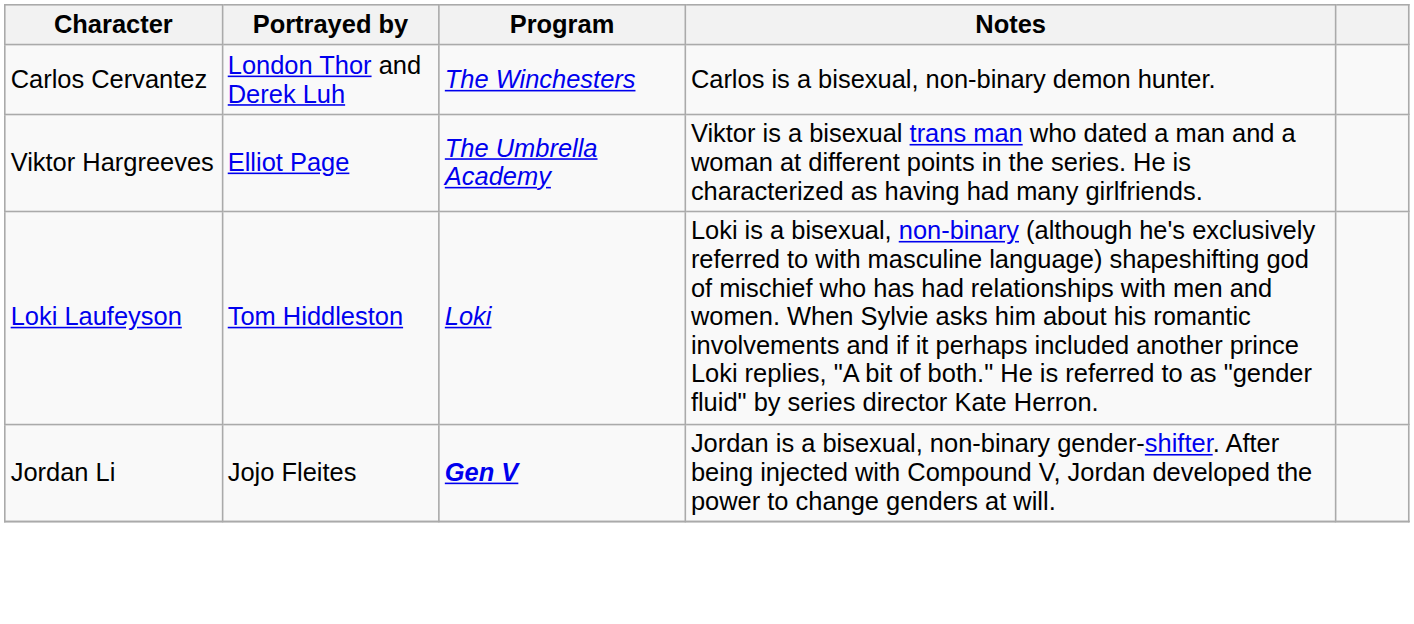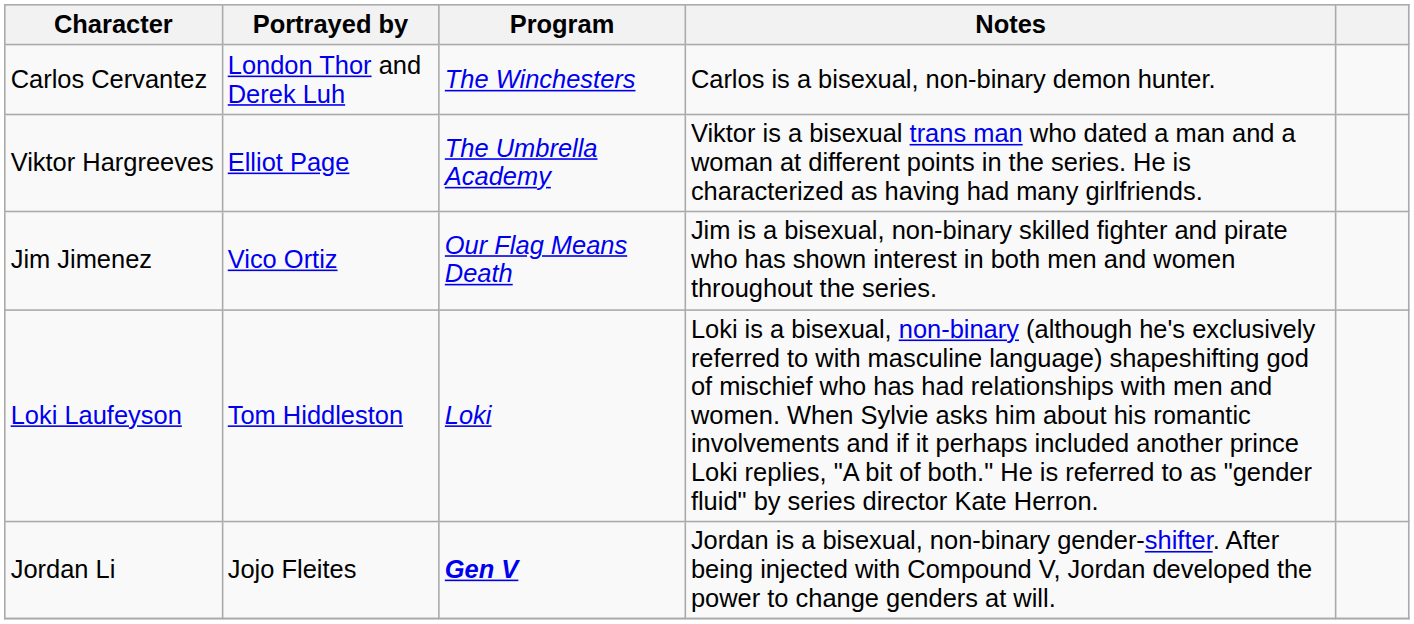 <table class="wikitable sortable" style="width:100%">
 <tr>
 <th style="width:15%;">Character</th>
 <th style="width:15%;">Portrayed by</th>
 <th style="width:17%;">Program</th>
 <th style="width:45%;">Notes</th>
 <th style="width:5%;" class="unsortable"></th>
 </tr>
 <tr>
 <td>Carlos Cervantez</td>
 <td><a href='#'>London Thor</a> and <a href='#'>Derek Luh</a></td>
 <td><em><a href='#'>The Winchesters</a></em></td>
 <td>Carlos is a bisexual, non-binary demon hunter.</td>
 <td></td>
 </tr>
 <tr>
 <td>Viktor Hargreeves</td>
 <td><a href='#'>Elliot Page</a></td>
 <td><em><a href='#'>The Umbrella Academy</a></em></td>
 <td>Viktor is a bisexual <a href='#'>trans man</a> who dated a man and a woman at different points in the series. He is characterized as having had many girlfriends.</td>
 <td></td>
 </tr>
 <tr>
+<td>Jim Jimenez</td>
+<td><a href='#'>Vico Ortiz</a></td>
+<td><em><a href='#'>Our Flag Means Death</a></em></td>
+<td>Jim is a bisexual, non-binary skilled fighter and pirate who has shown interest in both men and women throughout the series.</td>
+<td></td>
+</tr>
+<tr>
 <td><a href='#'>Loki Laufeyson</a></td>
 <td><a href='#'>Tom Hiddleston</a></td>
 <td><em><a href='#'>Loki</a></em></td>
 <td>Loki is a bisexual, <a href='#'>non-binary</a> (although he's exclusively referred to with masculine language) shapeshifting god of mischief who has had relationships with men and women. When Sylvie asks him about his romantic involvements and if it perhaps included another prince Loki replies, "A bit of both."  He is referred to as "gender fluid" by series director Kate Herron.</td>
 <td></td>
 </tr>
 <tr>
 <td>Jordan Li</td>
 <td>Jojo  Fleites</td>
 <td><strong><em><a href='#'>Gen V</a></em></strong></td>
 <td>Jordan is a bisexual, non-binary gender-<a href='#'>shifter</a>. After being injected with Compound V, Jordan developed the power to change genders at will.</td>
 <td></td>
 </tr>
 <tr>
 </tr>
 </table>
